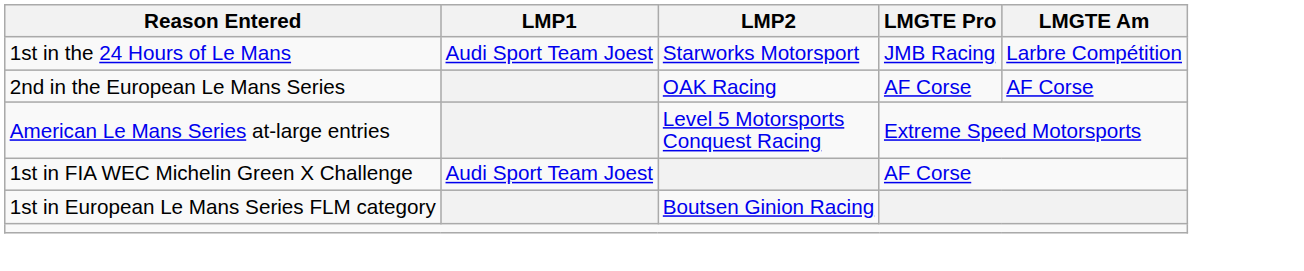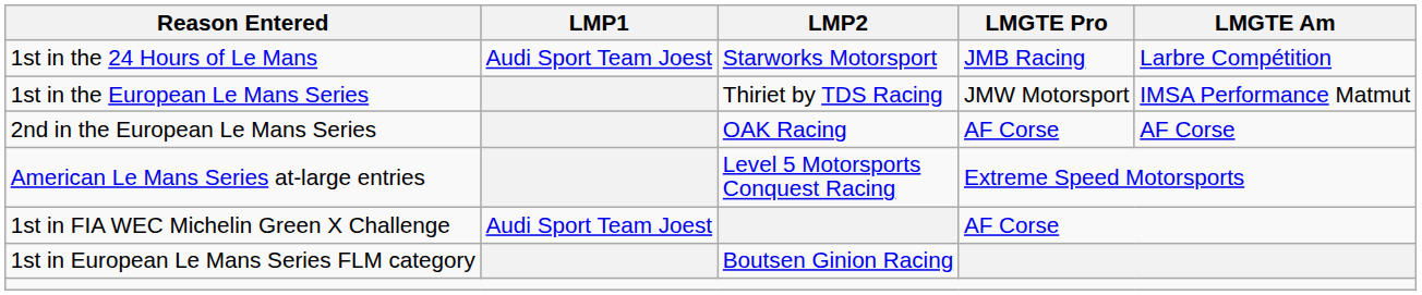 <table class="wikitable" style="font-size: 85%;">
 <tr>
 <th scope="col">Reason Entered</th>
 <th scope="col">LMP1</th>
 <th scope="col">LMP2</th>
 <th scope="col">LMGTE Pro</th>
 <th scope="col">LMGTE Am</th>
 </tr>
 <tr>
 <td>1st in the <a href='#'>24 Hours of Le Mans</a></td>
 <td> <a href='#'>Audi Sport Team Joest</a></td>
 <td> <a href='#'>Starworks Motorsport</a></td>
 <td> <a href='#'>JMB Racing</a></td>
 <td> <a href='#'>Larbre Compétition</a></td>
+</tr>
+<tr>
+<td>1st in the <a href='#'>European Le Mans Series</a></td>
+<th></th>
+<td> Thiriet by <a href='#'>TDS Racing</a></td>
+<td> JMW Motorsport</td>
+<td> <a href='#'>IMSA Performance</a> Matmut</td>
 </tr>
 <tr>
 <td>2nd in the European Le Mans Series</td>
 <th></th>
 <td> <a href='#'>OAK Racing</a></td>
 <td> <a href='#'>AF Corse</a></td>
 <td> <a href='#'>AF Corse</a></td>
 </tr>
 <tr>
 <td><a href='#'>American Le Mans Series</a> at-large entries</td>
 <th></th>
 <td> <a href='#'>Level 5 Motorsports</a><br> <a href='#'>Conquest Racing</a></td>
 <td colspan=2> <a href='#'>Extreme Speed Motorsports</a></td>
 </tr>
 <tr>
 <td>1st in FIA WEC Michelin Green X Challenge</td>
 <td> <a href='#'>Audi Sport Team Joest</a></td>
 <th></th>
 <td colspan=2> <a href='#'>AF Corse</a></td>
 </tr>
 <tr>
 <td>1st in European Le Mans Series FLM category</td>
 <th></th>
 <td> <a href='#'>Boutsen Ginion Racing</a></td>
 <th colspan=2></th>
 </tr>
 <tr>
 <td colspan="5"></td>
 </tr>
 </table>
